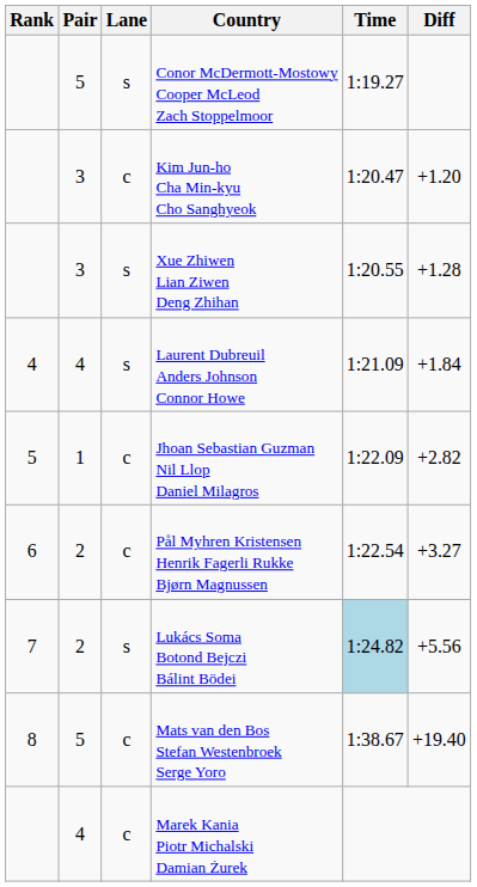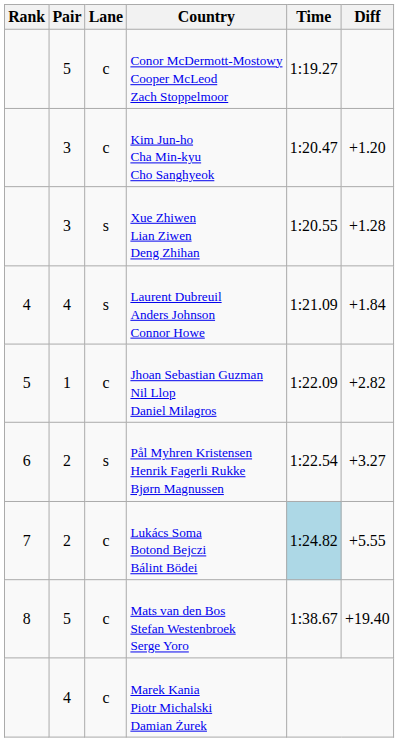 <table class="wikitable sortable" style="text-align:center">
 <tr>
 <th>Rank</th>
 <th>Pair</th>
 <th>Lane</th>
 <th>Country</th>
 <th>Time</th>
 <th>Diff</th>
 </tr>
 <tr>
 <td></td>
 <td>5</td>
-<td>s</td>
+<td>c</td>
 <td align=left><br><small><a href='#'>Conor McDermott-Mostowy</a><br><a href='#'>Cooper McLeod</a><br><a href='#'>Zach Stoppelmoor</a></small></td>
 <td>1:19.27</td>
 <td></td>
 </tr>
 <tr>
 <td></td>
 <td>3</td>
 <td>c</td>
 <td align=left><br><small><a href='#'>Kim Jun-ho</a><br><a href='#'>Cha Min-kyu</a><br><a href='#'>Cho Sanghyeok</a></small></td>
 <td>1:20.47</td>
 <td>+1.20</td>
 </tr>
 <tr>
 <td></td>
 <td>3</td>
 <td>s</td>
 <td align=left><br><small><a href='#'>Xue Zhiwen</a><br><a href='#'>Lian Ziwen</a><br><a href='#'>Deng Zhihan</a></small></td>
 <td>1:20.55</td>
 <td>+1.28</td>
 </tr>
 <tr>
 <td>4</td>
 <td>4</td>
 <td>s</td>
 <td align=left><br><small><a href='#'>Laurent Dubreuil</a><br><a href='#'>Anders Johnson</a><br><a href='#'>Connor Howe</a></small></td>
 <td>1:21.09</td>
 <td>+1.84</td>
 </tr>
 <tr>
 <td>5</td>
 <td>1</td>
 <td>c</td>
 <td align=left><br><small><a href='#'>Jhoan Sebastian Guzman</a><br><a href='#'>Nil Llop</a><br><a href='#'>Daniel Milagros</a></small></td>
 <td>1:22.09</td>
 <td>+2.82</td>
 </tr>
 <tr>
 <td>6</td>
 <td>2</td>
-<td>c</td>
+<td>s</td>
 <td align=left><br><small><a href='#'>Pål Myhren Kristensen</a><br><a href='#'>Henrik Fagerli Rukke</a><br><a href='#'>Bjørn Magnussen</a></small></td>
 <td>1:22.54</td>
 <td>+3.27</td>
 </tr>
 <tr>
 <td>7</td>
 <td>2</td>
-<td>s</td>
+<td>c</td>
 <td align=left><br><small><a href='#'>Lukács Soma</a><br><a href='#'>Botond Bejczi</a><br><a href='#'>Bálint Bödei</a></small></td>
 <td style="background: lightblue;">1:24.82</td>
-<td>+5.56</td>
+<td>+5.55</td>
 </tr>
 <tr>
 <td>8</td>
 <td>5</td>
 <td>c</td>
 <td align=left><br><small><a href='#'>Mats van den Bos</a><br><a href='#'>Stefan Westenbroek</a><br><a href='#'>Serge Yoro</a></small></td>
 <td>1:38.67</td>
 <td>+19.40</td>
 </tr>
 <tr>
 <td></td>
 <td>4</td>
 <td>c</td>
 <td align=left><br><small><a href='#'>Marek Kania</a><br><a href='#'>Piotr Michalski</a><br><a href='#'>Damian Żurek</a></small></td>
 <td colspan=2></td>
 </tr>
 </table>
